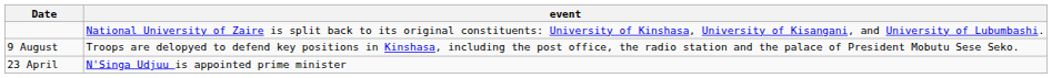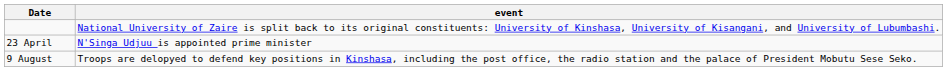 <table class=wikitable>
 <tr>
 <th style="width:7em">Date</th>
 <th>event</th>
 </tr>
 <tr>
 <td></td>
 <td><a href='#'>National University of Zaire</a> is split back to its original constituents:  <a href='#'>University of Kinshasa</a>, <a href='#'>University of Kisangani</a>, and <a href='#'>University of Lubumbashi</a>.</td>
 </tr>
 <tr>
+<td>23 April</td>
+<td><a href='#'>N'Singa Udjuu </a> is appointed prime minister</td>
+</tr>
+<tr>
 <td>9 August</td>
 <td>Troops are delopyed to defend key positions in <a href='#'>Kinshasa</a>, including the post office, the radio station and the palace of President Mobutu Sese Seko.</td>
 </tr>
-<tr>
-<td>23 April</td>
-<td><a href='#'>N'Singa Udjuu </a> is appointed prime minister</td>
-</tr>
 </table>
